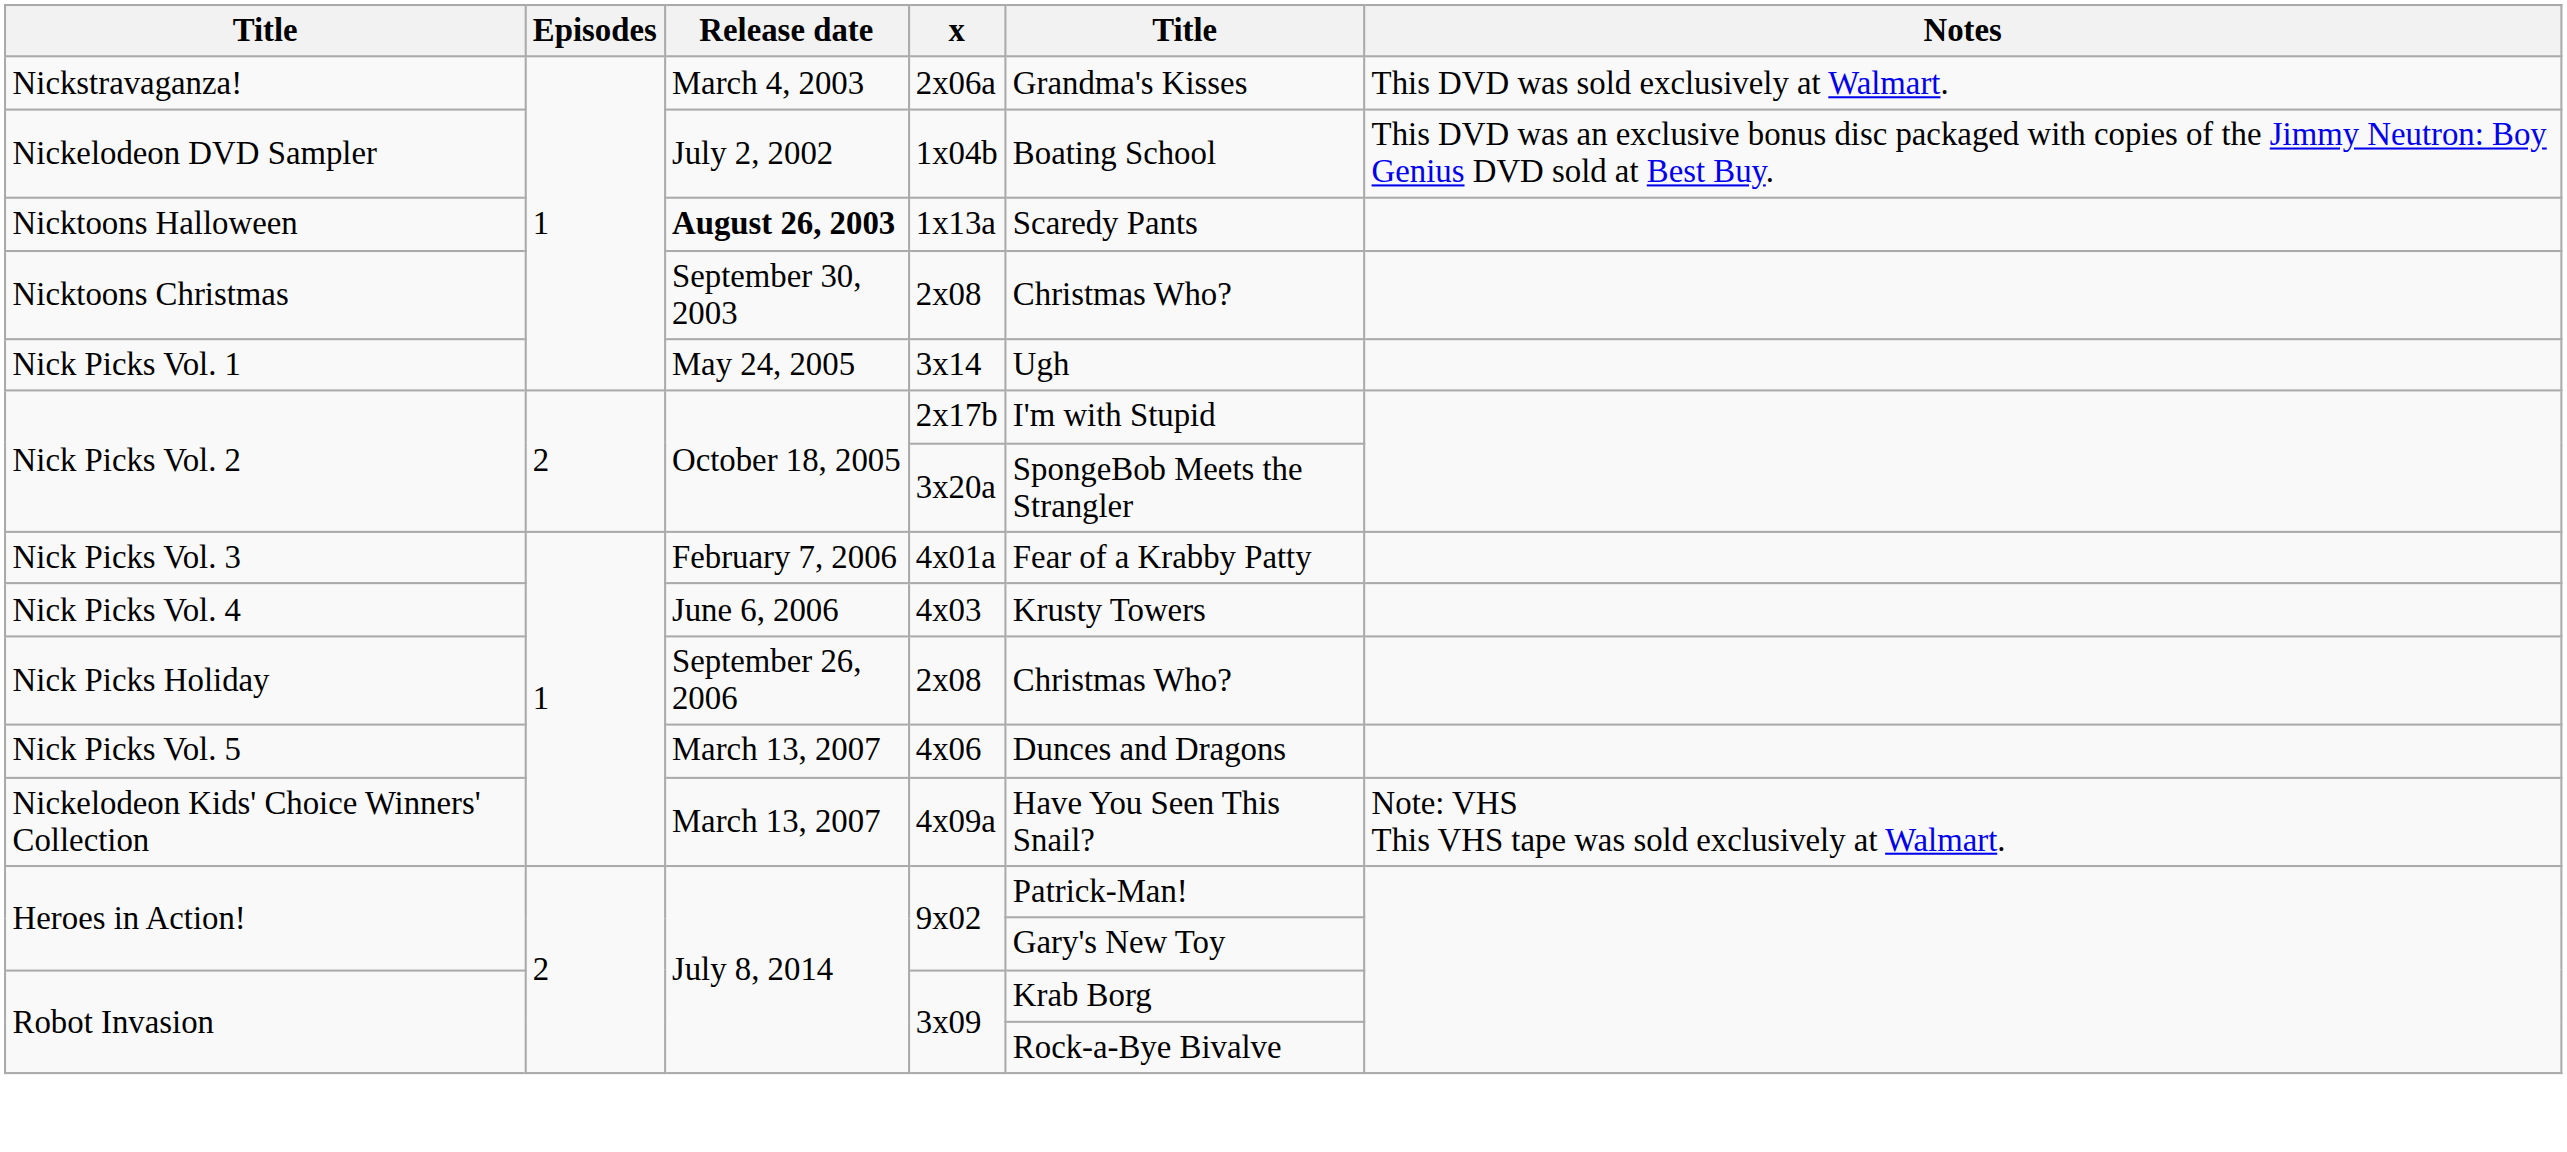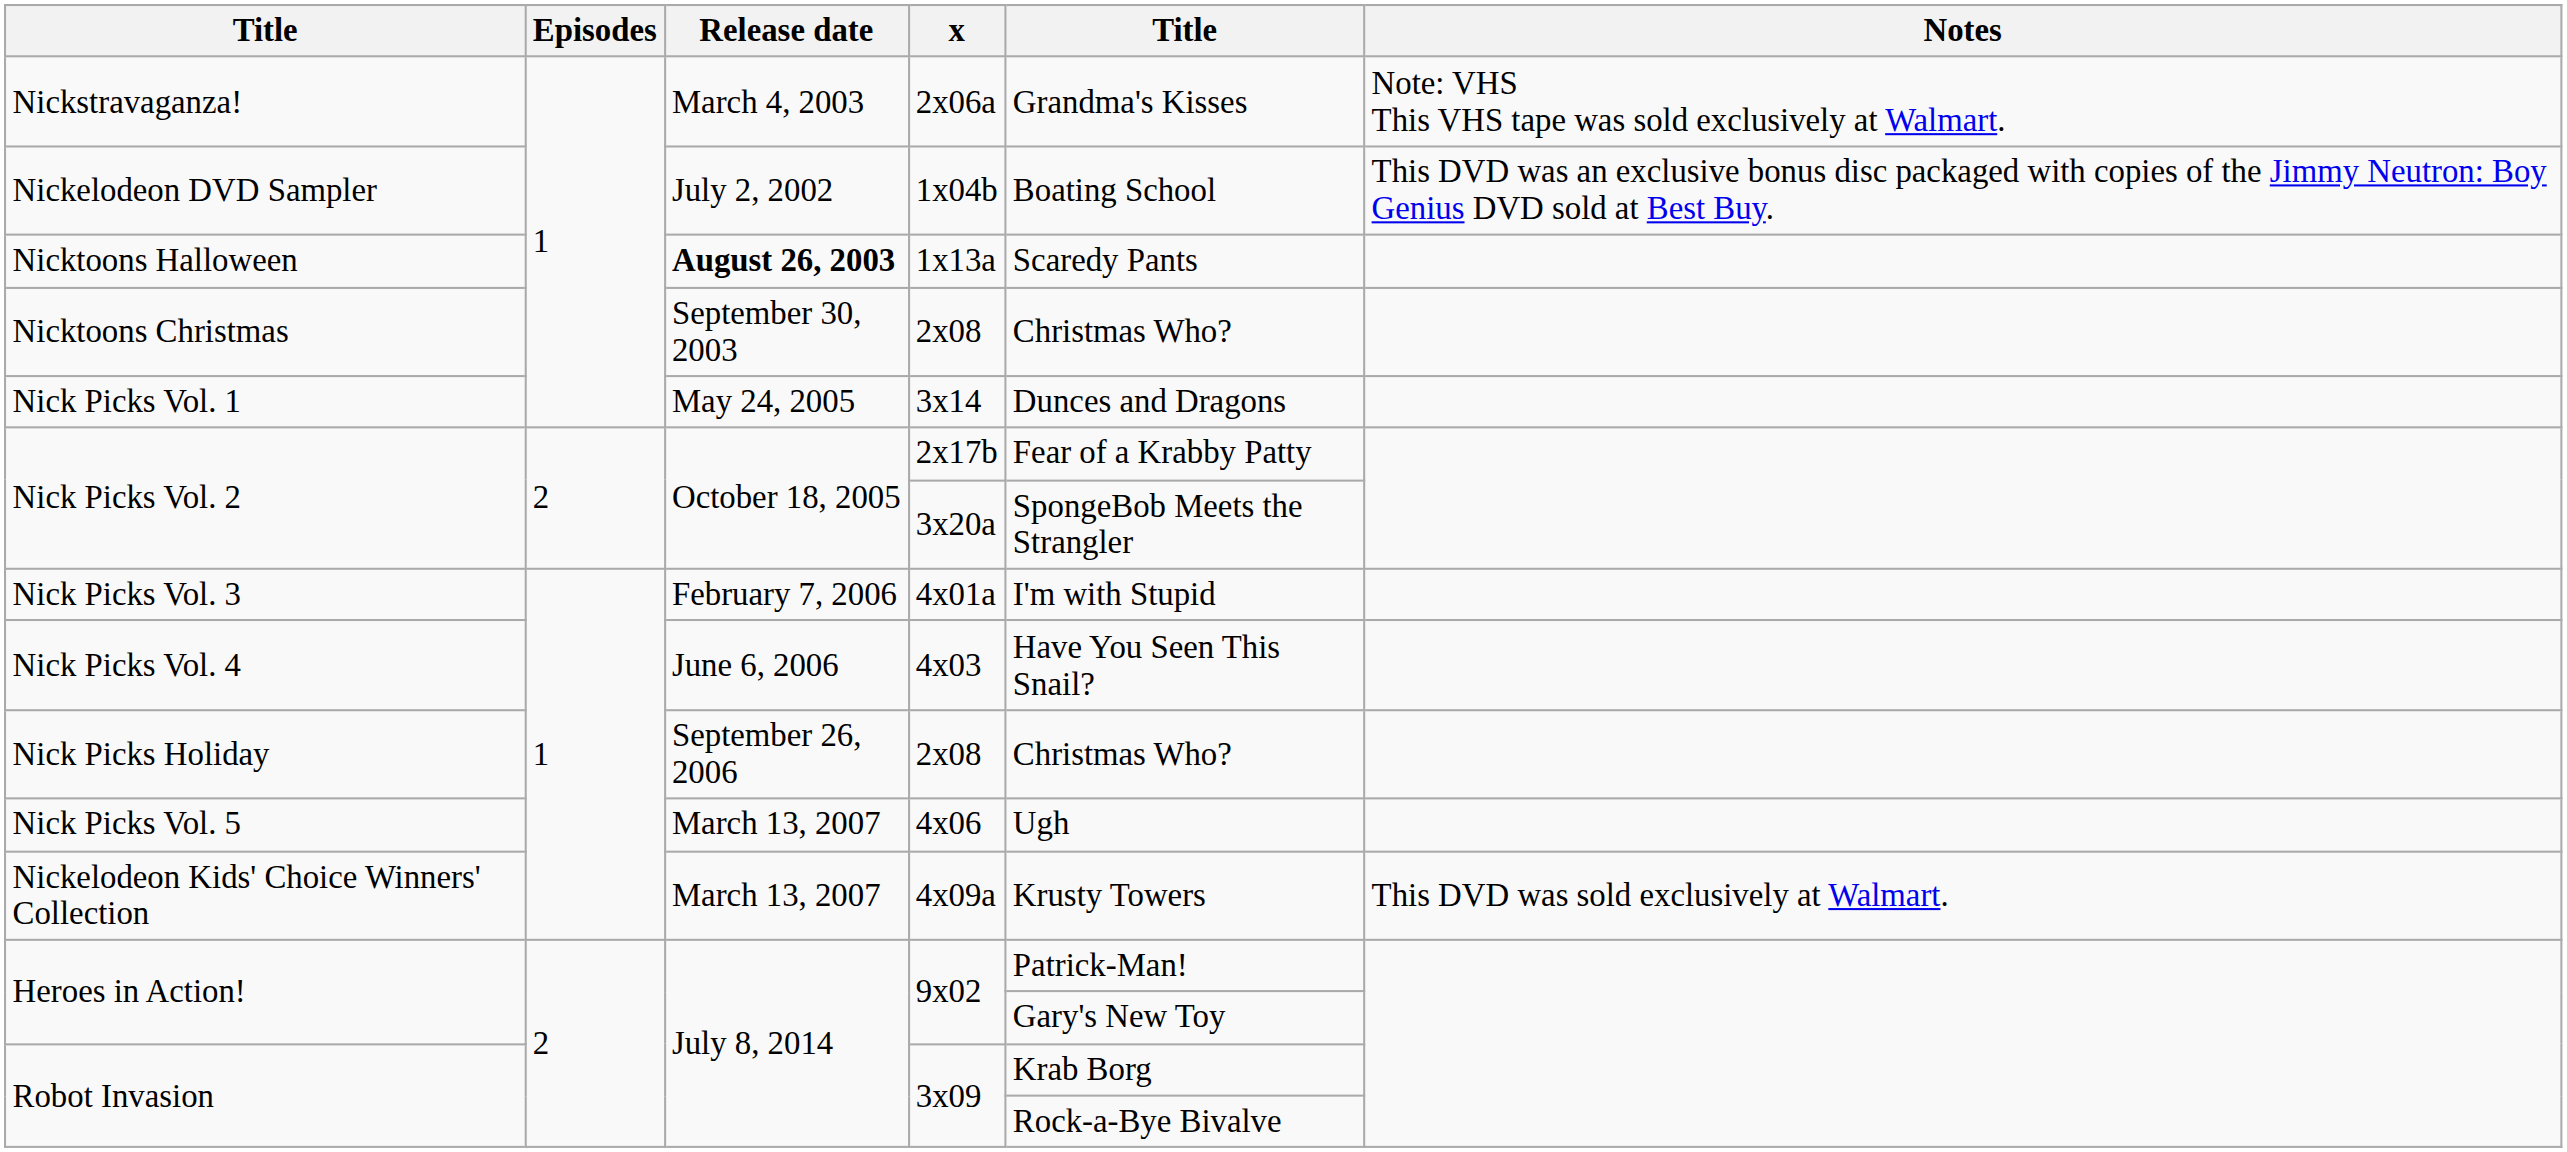 <table class="wikitable">
 <tr>
 <th>Title</th>
 <th>Episodes</th>
 <th>Release date</th>
 <th>x</th>
 <th>Title</th>
 <th>Notes</th>
 </tr>
 <tr>
 <td>Nickstravaganza!</td>
 <td rowspan="5">1</td>
 <td>March 4, 2003</td>
 <td>2x06a</td>
 <td>Grandma's Kisses</td>
-<td>This DVD was sold exclusively at <a href='#'>Walmart</a>.</td>
+<td>Note: VHS<br>This VHS tape was sold exclusively at <a href='#'>Walmart</a>.</td>
 </tr>
 <tr>
 <td>Nickelodeon DVD Sampler</td>
 <td>July 2, 2002</td>
 <td>1x04b</td>
 <td>Boating School</td>
 <td>This DVD was an exclusive bonus disc packaged with copies of the <a href='#'>Jimmy Neutron: Boy Genius</a> DVD sold at <a href='#'>Best Buy</a>.</td>
 </tr>
 <tr>
 <td>Nicktoons Halloween</td>
 <td><strong>August 26, 2003</strong></td>
 <td>1x13a</td>
 <td>Scaredy Pants</td>
 <td></td>
 </tr>
 <tr>
 <td>Nicktoons Christmas</td>
 <td>September 30, 2003</td>
 <td>2x08</td>
 <td>Christmas Who?</td>
 <td></td>
 </tr>
 <tr>
 <td>Nick Picks Vol. 1</td>
 <td>May 24, 2005</td>
 <td>3x14</td>
-<td>Ugh</td>
+<td>Dunces and Dragons</td>
 <td></td>
 </tr>
 <tr>
 <td rowspan="2">Nick Picks Vol. 2</td>
 <td rowspan="2">2</td>
 <td rowspan="2">October 18, 2005</td>
 <td>2x17b</td>
-<td>I'm with Stupid</td>
+<td>Fear of a Krabby Patty</td>
 <td rowspan="2"></td>
 </tr>
 <tr>
 <td>3x20a</td>
 <td>SpongeBob Meets the Strangler</td>
 </tr>
 <tr>
 <td>Nick Picks Vol. 3</td>
 <td rowspan="5">1</td>
 <td>February 7, 2006</td>
 <td>4x01a</td>
-<td>Fear of a Krabby Patty</td>
+<td>I'm with Stupid</td>
 <td></td>
 </tr>
 <tr>
 <td>Nick Picks Vol. 4</td>
 <td>June 6, 2006</td>
 <td>4x03</td>
-<td>Krusty Towers</td>
+<td>Have You Seen This Snail?</td>
 <td></td>
 </tr>
 <tr>
 <td>Nick Picks Holiday</td>
 <td>September 26, 2006</td>
 <td>2x08</td>
 <td>Christmas Who?</td>
 <td></td>
 </tr>
 <tr>
 <td>Nick Picks Vol. 5</td>
 <td>March 13, 2007</td>
 <td>4x06</td>
-<td>Dunces and Dragons</td>
+<td>Ugh</td>
 <td></td>
 </tr>
 <tr>
 <td>Nickelodeon Kids' Choice Winners' Collection</td>
 <td>March 13, 2007</td>
 <td>4x09a</td>
-<td>Have You Seen This Snail?</td>
-<td>Note: VHS<br>This VHS tape was sold exclusively at <a href='#'>Walmart</a>.</td>
+<td>Krusty Towers</td>
+<td>This DVD was sold exclusively at <a href='#'>Walmart</a>.</td>
 </tr>
 <tr>
 <td rowspan="2">Heroes in Action!</td>
 <td rowspan="4">2</td>
 <td rowspan="4">July 8, 2014</td>
 <td rowspan="2">9x02</td>
 <td>Patrick-Man!</td>
 <td rowspan="4"></td>
 </tr>
 <tr>
 <td>Gary's New Toy</td>
 </tr>
 <tr>
 <td rowspan="2">Robot Invasion</td>
 <td rowspan="2">3x09</td>
 <td>Krab Borg</td>
 </tr>
 <tr>
 <td>Rock-a-Bye Bivalve</td>
 </tr>
 </table>
